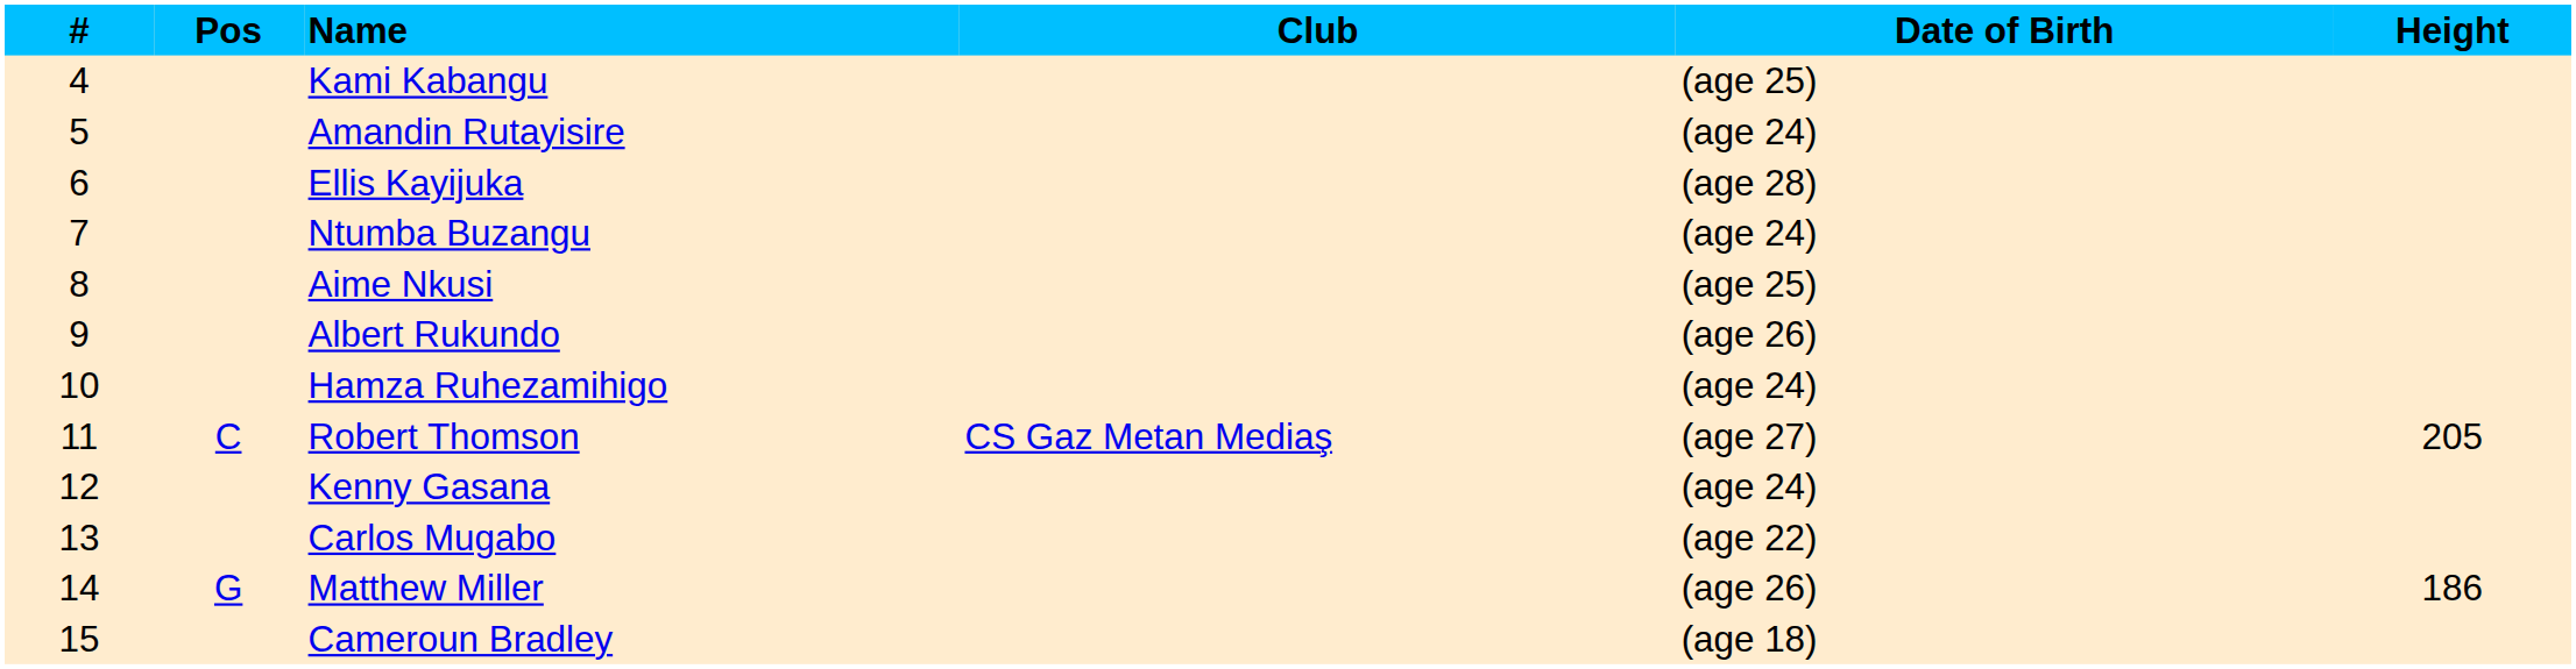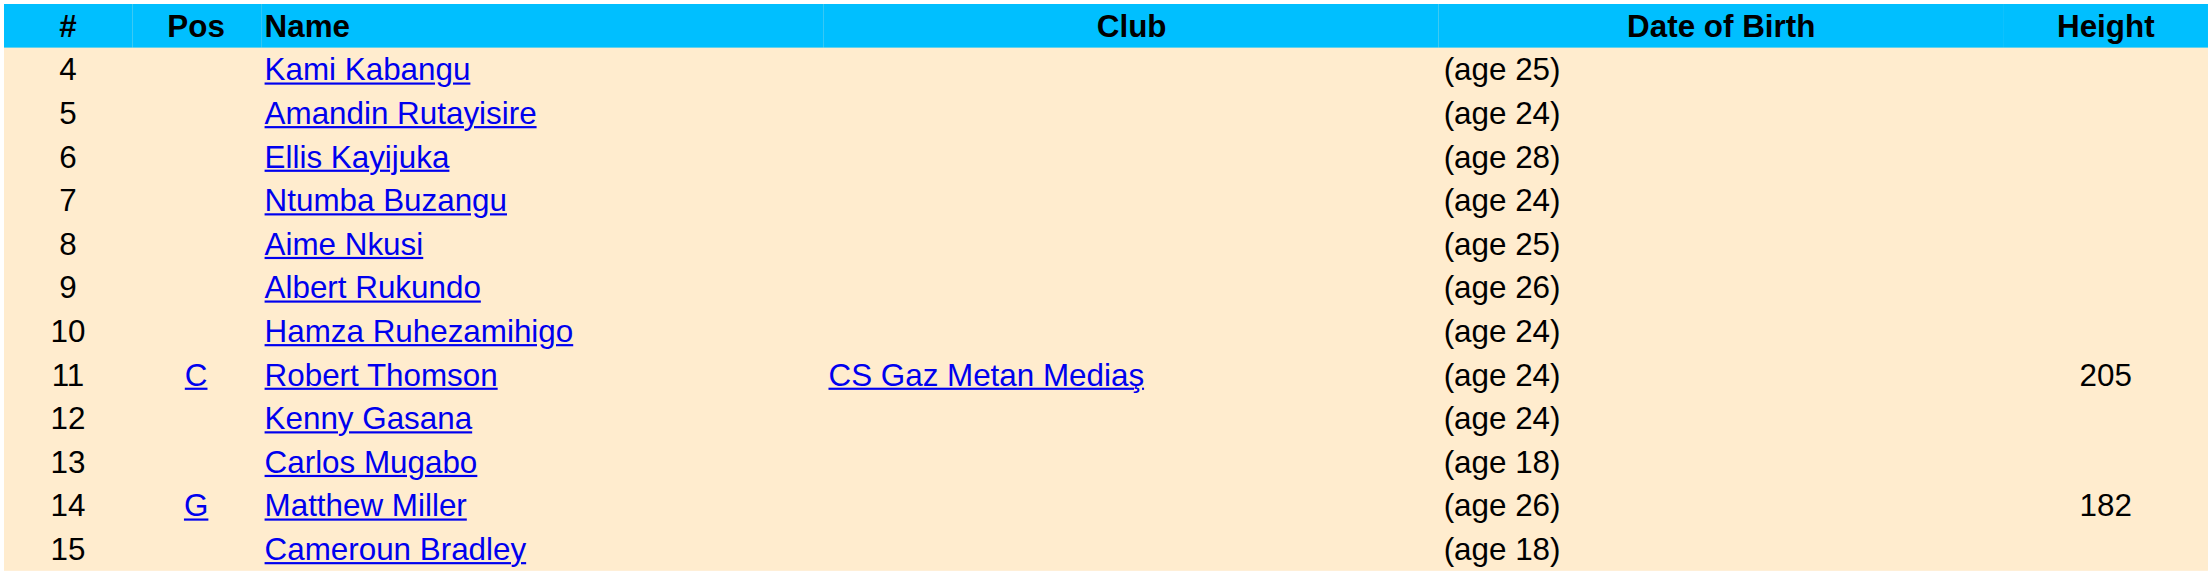 <table border=0 cellpadding=2 cellspacing=0  |- bgcolor=#FFECCE style="text-align:center; font-size:90%;" width=80%>
 <tr bgcolor=#00BFFF>
 <th width=5%>#</th>
 <th width=5%>Pos</th>
 <th width=22% align=left>Name</th>
 <th width=24%>Club</th>
 <th width=22%>Date of Birth</th>
 <th width=8%>Height</th>
 </tr>
 <tr>
 <td>4</td>
 <td></td>
 <td align=left><a href='#'>Kami Kabangu</a></td>
 <td></td>
 <td align=left> (age 25)</td>
 <td></td>
 </tr>
 <tr>
 <td>5</td>
 <td></td>
 <td align=left><a href='#'>Amandin Rutayisire</a></td>
 <td></td>
 <td align=left> (age 24)</td>
 <td></td>
 </tr>
 <tr>
 <td>6</td>
 <td></td>
 <td align=left><a href='#'>Ellis Kayijuka</a></td>
 <td></td>
 <td align=left> (age 28)</td>
 <td></td>
 </tr>
 <tr>
 <td>7</td>
 <td></td>
 <td align=left><a href='#'>Ntumba Buzangu</a></td>
 <td></td>
 <td align=left> (age 24)</td>
 <td></td>
 </tr>
 <tr>
 <td>8</td>
 <td></td>
 <td align=left><a href='#'>Aime Nkusi</a></td>
 <td></td>
 <td align=left> (age 25)</td>
 <td></td>
 </tr>
 <tr>
 <td>9</td>
 <td></td>
 <td align=left><a href='#'>Albert Rukundo</a></td>
 <td></td>
 <td align=left> (age 26)</td>
 <td></td>
 </tr>
 <tr>
 <td>10</td>
 <td></td>
 <td align=left><a href='#'>Hamza Ruhezamihigo</a></td>
 <td></td>
 <td align=left> (age 24)</td>
 <td></td>
 </tr>
 <tr>
 <td>11</td>
 <td><a href='#'>C</a></td>
 <td align=left><a href='#'>Robert Thomson</a></td>
 <td align=left> <a href='#'>CS Gaz Metan Mediaş</a></td>
-<td align=left> (age 27)</td>
+<td align=left> (age 24)</td>
 <td>205</td>
 </tr>
 <tr>
 <td>12</td>
 <td></td>
 <td align=left><a href='#'>Kenny Gasana</a></td>
 <td></td>
 <td align=left> (age 24)</td>
 <td></td>
 </tr>
 <tr>
 <td>13</td>
 <td></td>
 <td align=left><a href='#'>Carlos Mugabo</a></td>
 <td></td>
-<td align=left> (age 22)</td>
+<td align=left> (age 18)</td>
 <td></td>
 </tr>
 <tr>
 <td>14</td>
 <td><a href='#'>G</a></td>
 <td align=left><a href='#'>Matthew Miller</a></td>
 <td></td>
 <td align=left> (age 26)</td>
-<td>186</td>
+<td>182</td>
 </tr>
 <tr>
 <td>15</td>
 <td></td>
 <td align=left><a href='#'>Cameroun Bradley</a></td>
 <td></td>
 <td align=left> (age 18)</td>
 <td></td>
 </tr>
 </table>
